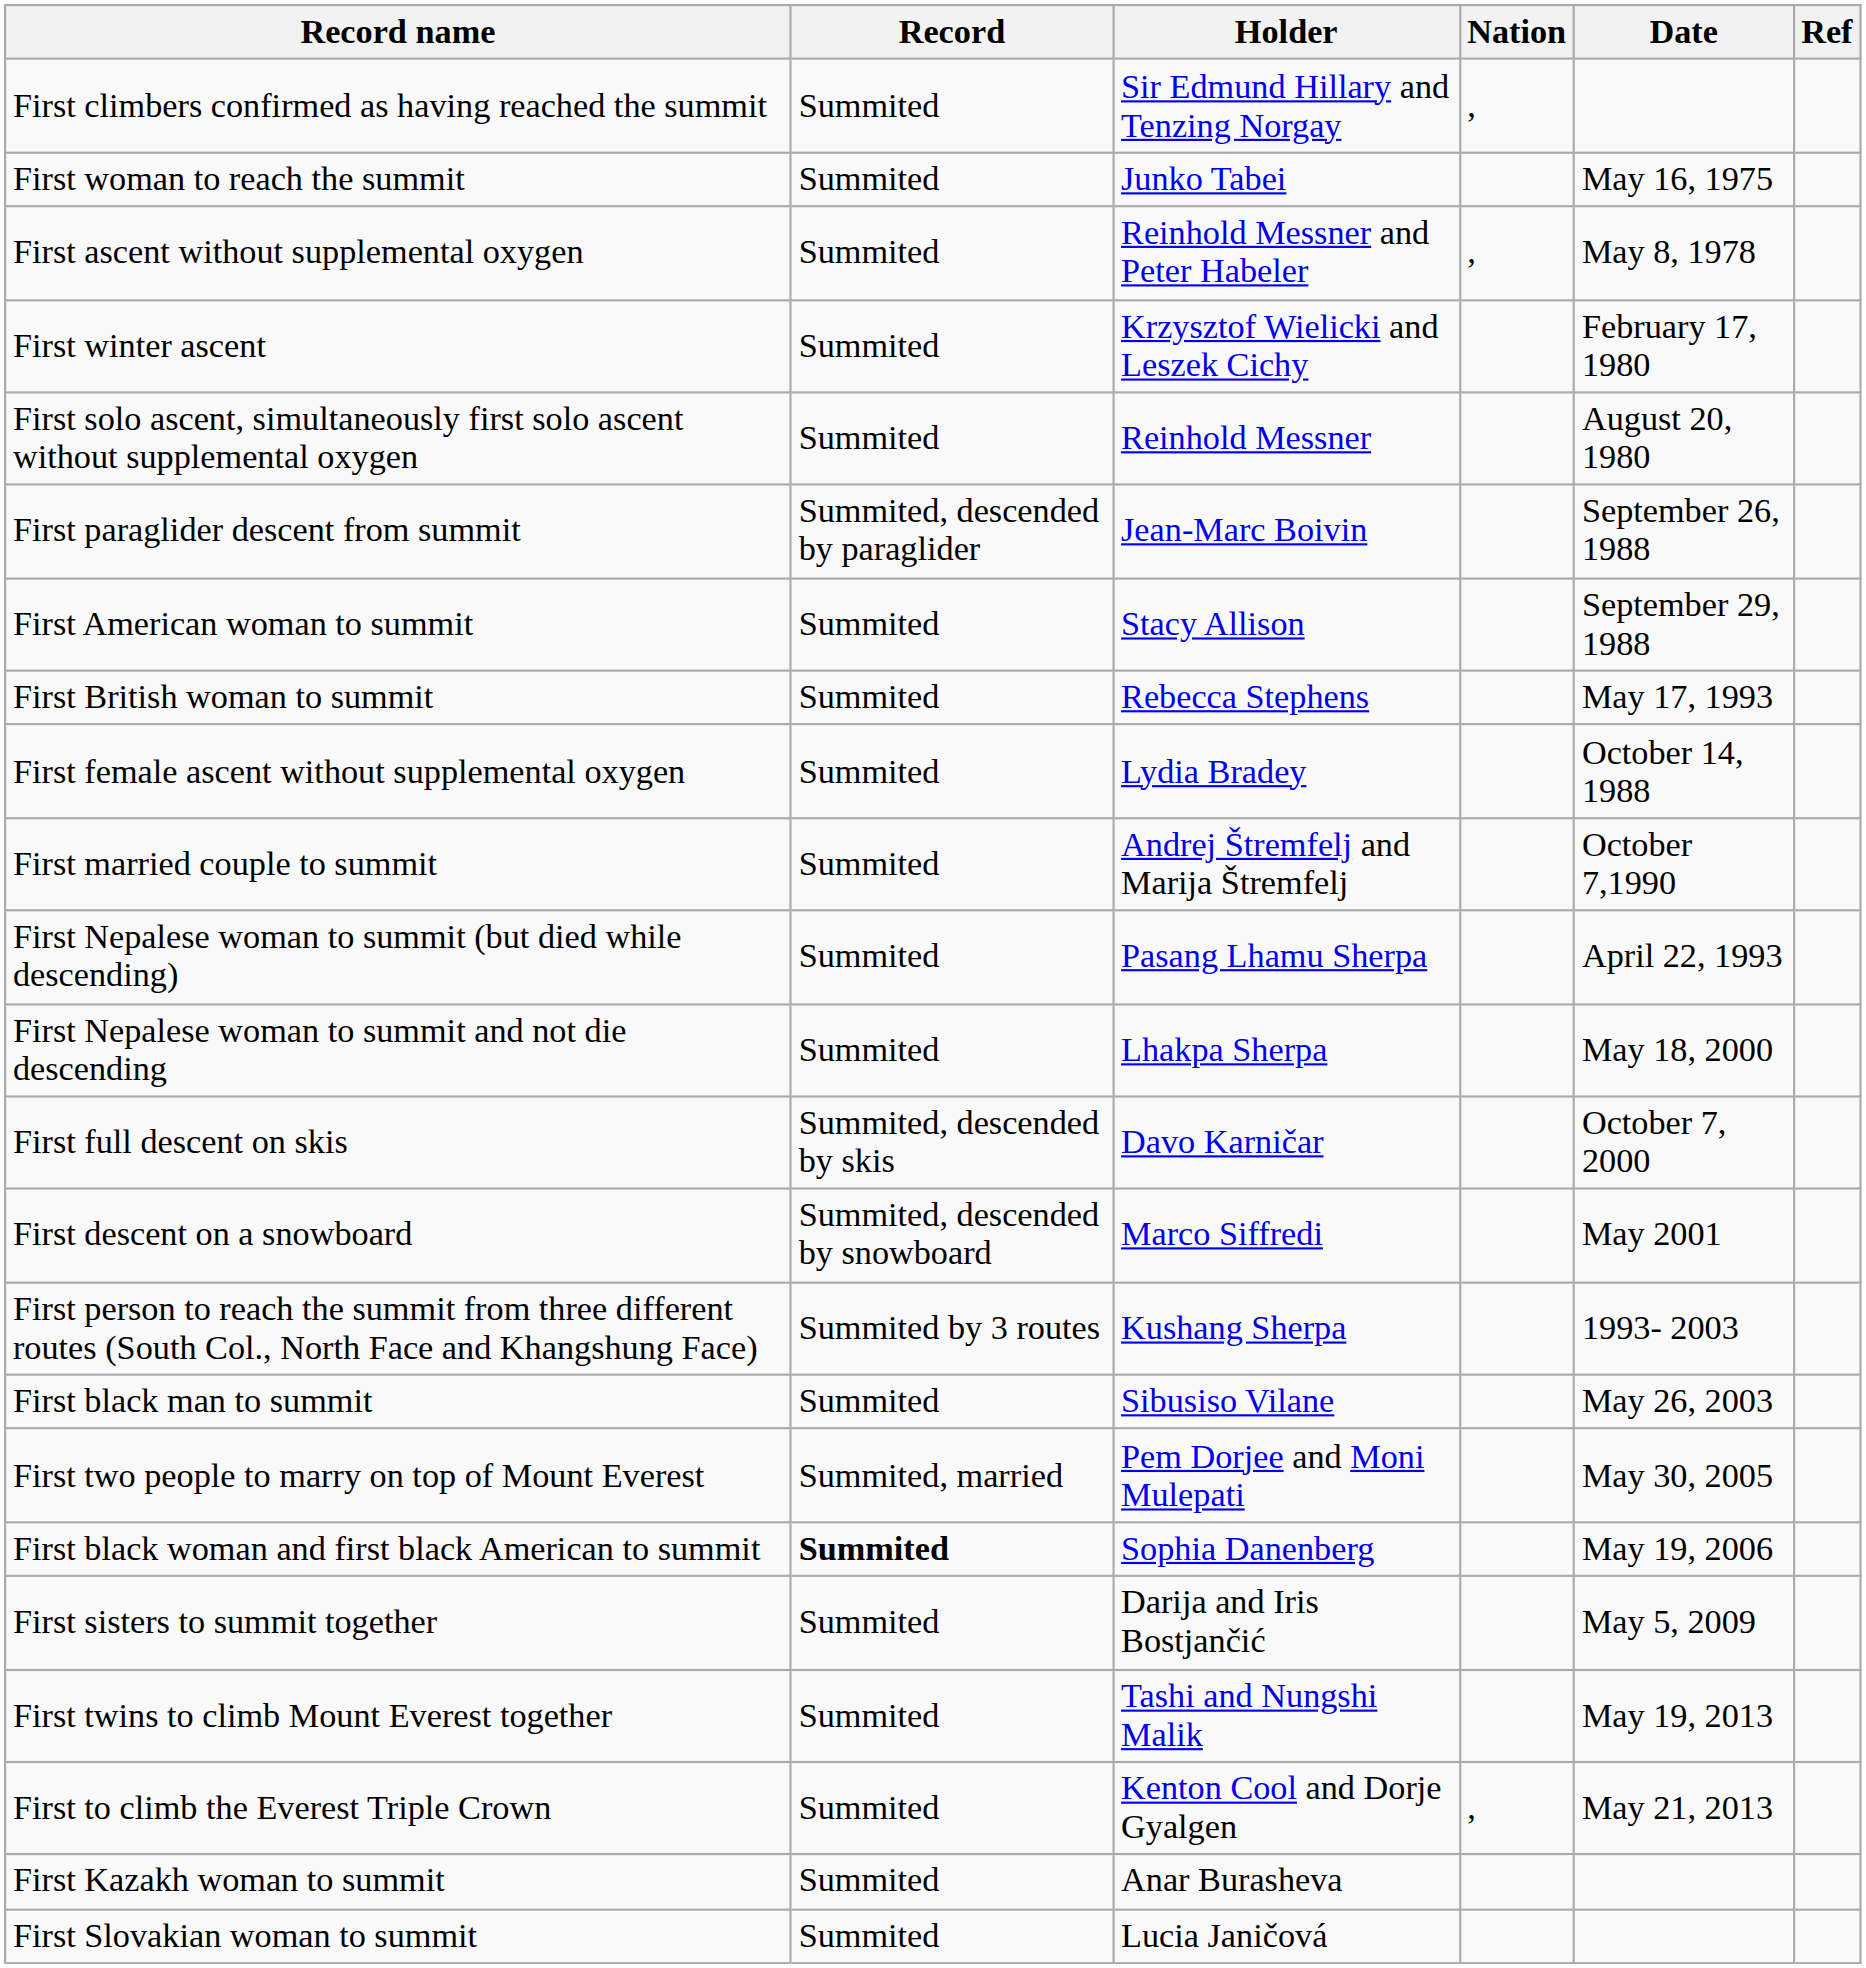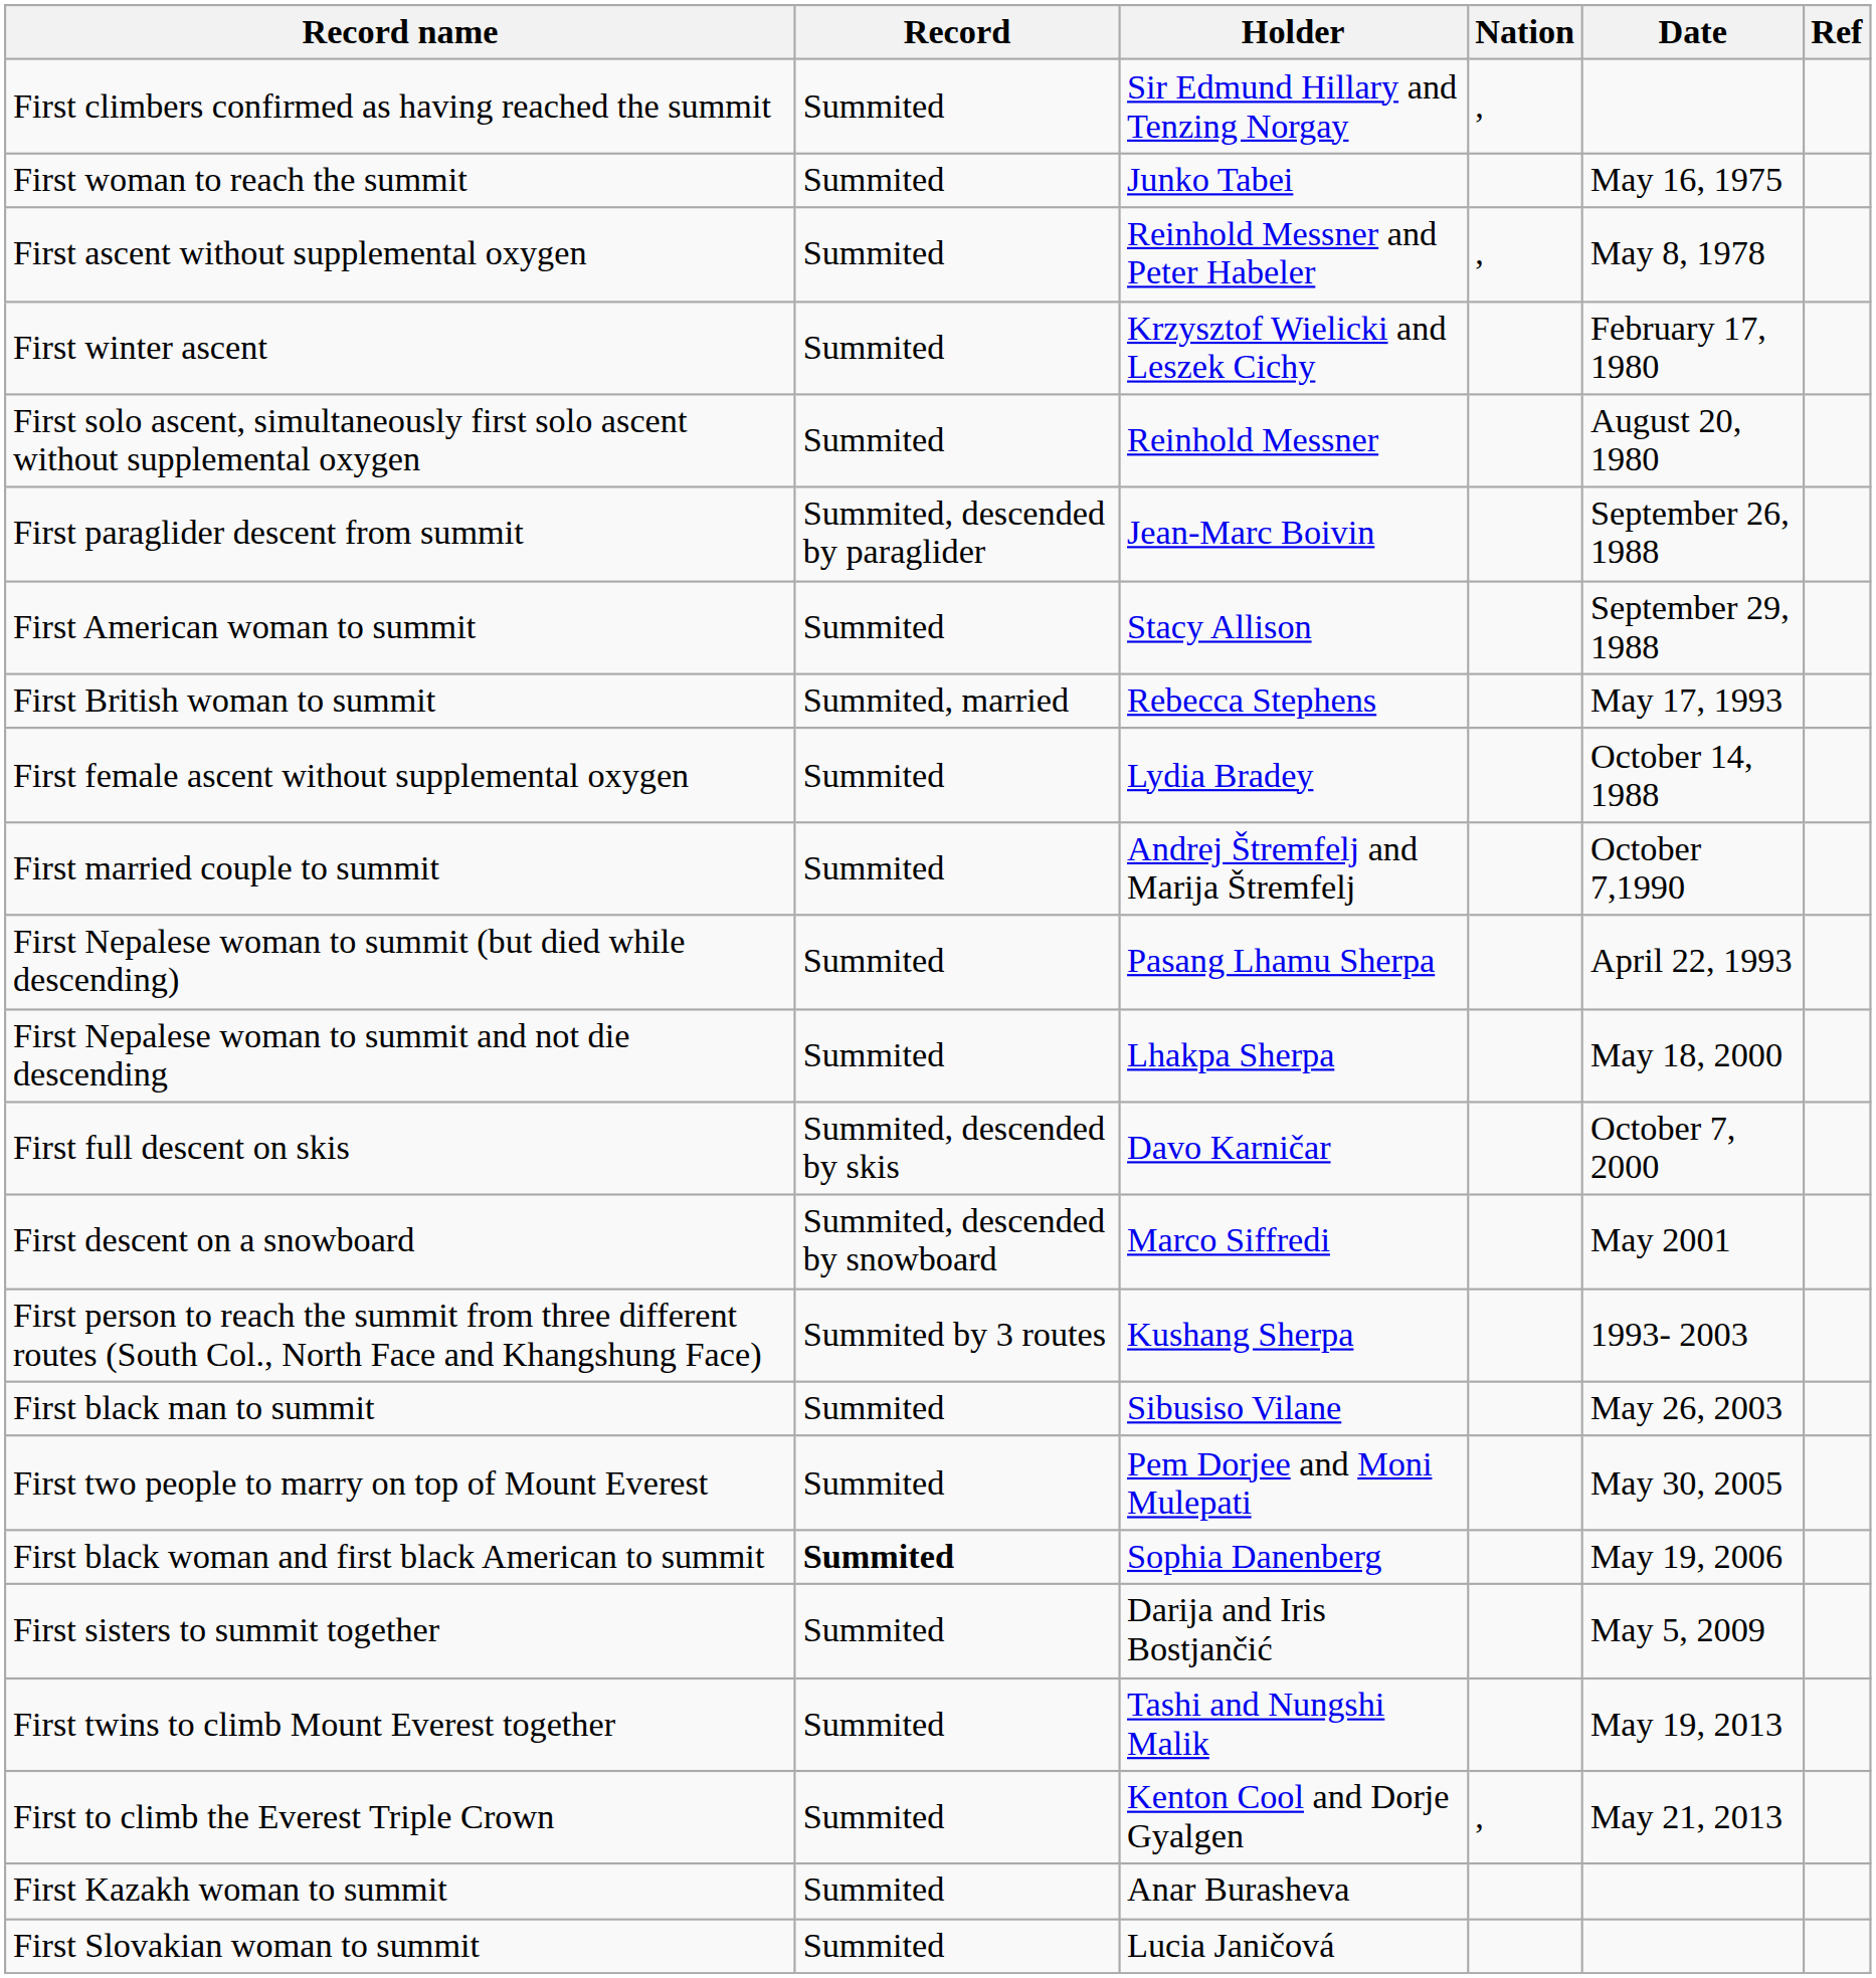 <table class="wikitable sortable">
 <tr>
 <th>Record name</th>
 <th>Record</th>
 <th>Holder</th>
 <th>Nation</th>
 <th>Date</th>
 <th>Ref</th>
 </tr>
 <tr>
 <td>First climbers confirmed as having reached the summit</td>
 <td>Summited</td>
 <td><a href='#'>Sir Edmund Hillary</a> and <a href='#'>Tenzing Norgay</a></td>
 <td>, </td>
 <td></td>
 <td></td>
 </tr>
 <tr>
 <td>First woman to reach the summit</td>
 <td>Summited</td>
 <td><a href='#'>Junko Tabei</a></td>
 <td></td>
 <td>May 16, 1975</td>
 <td></td>
 </tr>
 <tr>
 <td>First ascent without supplemental oxygen</td>
 <td>Summited</td>
 <td><a href='#'>Reinhold Messner</a> and <a href='#'>Peter Habeler</a></td>
 <td>, </td>
 <td>May 8, 1978</td>
 <td></td>
 </tr>
 <tr>
 <td>First winter ascent</td>
 <td>Summited</td>
 <td><a href='#'>Krzysztof Wielicki</a> and <a href='#'>Leszek Cichy</a></td>
 <td></td>
 <td>February 17, 1980</td>
 <td></td>
 </tr>
 <tr>
 <td>First solo ascent, simultaneously first solo ascent without supplemental oxygen</td>
 <td>Summited</td>
 <td><a href='#'>Reinhold Messner</a></td>
 <td></td>
 <td>August 20, 1980</td>
 <td></td>
 </tr>
 <tr>
 <td>First paraglider descent from summit</td>
 <td>Summited, descended by paraglider</td>
 <td><a href='#'>Jean-Marc Boivin</a></td>
 <td></td>
 <td>September 26, 1988</td>
 <td></td>
 </tr>
 <tr>
 <td>First American woman to summit</td>
 <td>Summited</td>
 <td><a href='#'>Stacy Allison</a></td>
 <td></td>
 <td>September 29, 1988</td>
 <td></td>
 </tr>
 <tr>
 <td>First British woman to summit</td>
-<td>Summited</td>
+<td>Summited, married</td>
 <td><a href='#'>Rebecca Stephens</a></td>
 <td></td>
 <td>May 17, 1993</td>
 <td></td>
 </tr>
 <tr>
 <td>First female ascent without supplemental oxygen</td>
 <td>Summited</td>
 <td><a href='#'>Lydia Bradey</a></td>
 <td></td>
 <td>October 14, 1988</td>
 <td></td>
 </tr>
 <tr>
 <td>First married couple to summit</td>
 <td>Summited</td>
 <td><a href='#'>Andrej Štremfelj</a> and Marija Štremfelj</td>
 <td></td>
 <td>October 7,1990</td>
 <td></td>
 </tr>
 <tr>
 <td>First Nepalese woman to summit (but died while descending)</td>
 <td>Summited</td>
 <td><a href='#'>Pasang Lhamu Sherpa</a></td>
 <td></td>
 <td>April 22, 1993</td>
 <td></td>
 </tr>
 <tr>
 <td>First Nepalese woman to summit and not die descending</td>
 <td>Summited</td>
 <td><a href='#'>Lhakpa Sherpa</a></td>
 <td></td>
 <td>May 18, 2000</td>
 <td></td>
 </tr>
 <tr>
 <td>First full descent on skis</td>
 <td>Summited, descended by skis</td>
 <td><a href='#'>Davo Karničar</a></td>
 <td></td>
 <td>October 7, 2000</td>
 <td></td>
 </tr>
 <tr>
 <td>First descent on a snowboard</td>
 <td>Summited, descended by snowboard</td>
 <td><a href='#'>Marco Siffredi</a></td>
 <td></td>
 <td>May 2001</td>
 <td></td>
 </tr>
 <tr>
 <td>First person to reach the summit from three different routes (South Col., North Face and Khangshung Face)</td>
 <td>Summited by 3 routes</td>
 <td><a href='#'>Kushang Sherpa</a></td>
 <td></td>
 <td>1993- 2003</td>
 <td></td>
 </tr>
 <tr>
 <td>First black man to summit</td>
 <td>Summited</td>
 <td><a href='#'>Sibusiso Vilane</a></td>
 <td></td>
 <td>May 26, 2003</td>
 <td></td>
 </tr>
 <tr>
 <td>First two people to marry on top of Mount Everest</td>
-<td>Summited, married</td>
+<td>Summited</td>
 <td><a href='#'>Pem Dorjee</a> and <a href='#'>Moni Mulepati</a></td>
 <td></td>
 <td>May 30, 2005</td>
 <td></td>
 </tr>
 <tr>
 <td>First black woman and first black American to summit</td>
 <td><strong>Summited</strong></td>
 <td><a href='#'>Sophia Danenberg</a></td>
 <td></td>
 <td>May 19, 2006</td>
 <td></td>
 </tr>
 <tr>
 <td>First sisters to summit together</td>
 <td>Summited</td>
 <td>Darija and Iris Bostjančić</td>
 <td></td>
 <td>May 5, 2009</td>
 <td></td>
 </tr>
 <tr>
 <td>First twins to climb Mount Everest together</td>
 <td>Summited</td>
 <td><a href='#'>Tashi and Nungshi Malik</a></td>
 <td></td>
 <td>May 19, 2013</td>
 <td></td>
 </tr>
 <tr>
 <td>First to climb the Everest Triple Crown</td>
 <td>Summited</td>
 <td><a href='#'>Kenton Cool</a> and Dorje Gyalgen</td>
 <td>,</td>
 <td>May 21, 2013</td>
 <td></td>
 </tr>
 <tr>
 <td>First Kazakh woman to summit</td>
 <td>Summited</td>
 <td>Anar Burasheva</td>
 <td></td>
 <td></td>
 <td></td>
 </tr>
 <tr>
 <td>First Slovakian woman to summit</td>
 <td>Summited</td>
 <td>Lucia Janičová</td>
 <td></td>
 <td></td>
 <td></td>
 </tr>
 </table>
